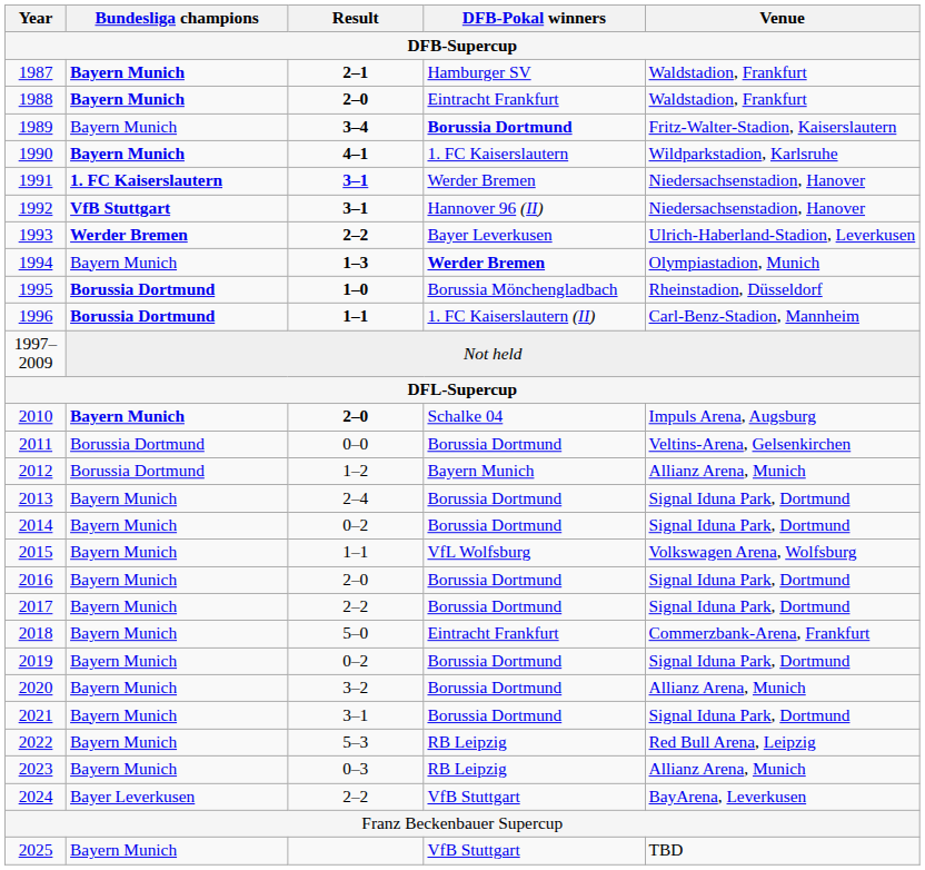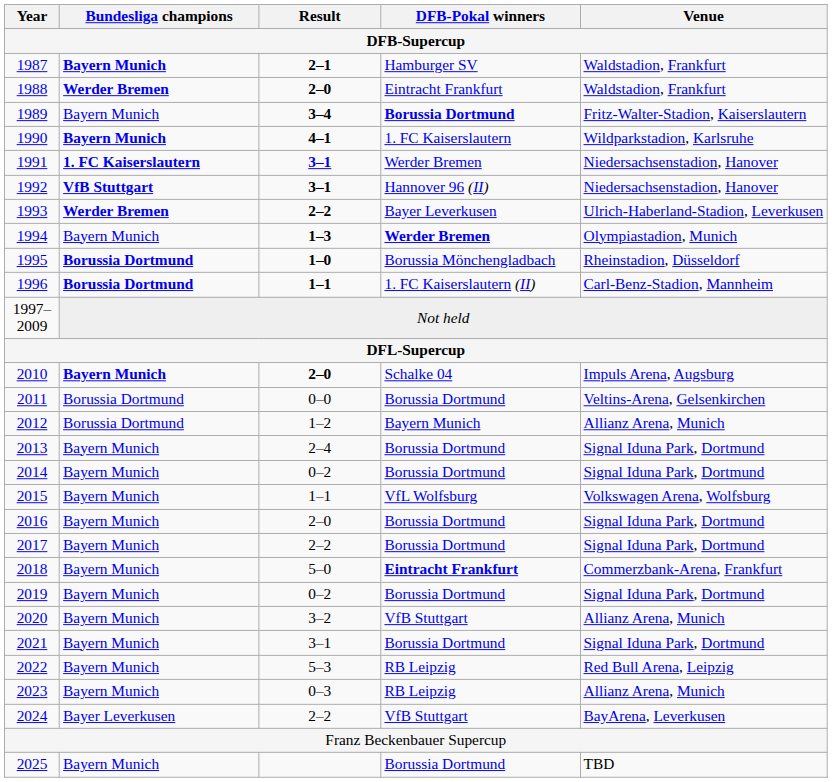 <table class="wikitable">
 <tr>
 <th style="width:50px">Year</th>
 <th style="width:200px"><a href='#'>Bundesliga</a> champions</th>
 <th style="width:120px">Result</th>
 <th style="width:200px"><a href='#'>DFB-Pokal</a> winners</th>
 <th style="width:250px">Venue</th>
 </tr>
 <tr>
 <td colspan="5" align="center" style="background-color:whitesmoke"><strong>DFB-Supercup</strong></td>
 </tr>
 <tr>
 <td style="text-align:center"><a href='#'>1987</a></td>
 <td><strong><a href='#'>Bayern Munich</a></strong></td>
 <td style="text-align:center"><strong>2–1</strong></td>
 <td><a href='#'>Hamburger SV</a></td>
 <td><a href='#'>Waldstadion</a>, <a href='#'>Frankfurt</a></td>
 </tr>
 <tr>
 <td style="text-align:center"><a href='#'>1988</a></td>
-<td><strong><a href='#'>Bayern Munich</a></strong></td>
+<td><strong><a href='#'>Werder Bremen</a></strong></td>
 <td style="text-align:center"><strong>2–0</strong></td>
 <td><a href='#'>Eintracht Frankfurt</a></td>
 <td><a href='#'>Waldstadion</a>, <a href='#'>Frankfurt</a></td>
 </tr>
 <tr>
 <td style="text-align:center"><a href='#'>1989</a></td>
 <td><a href='#'>Bayern Munich</a></td>
 <td style="text-align:center"><strong>3–4</strong></td>
 <td><strong><a href='#'>Borussia Dortmund</a></strong></td>
 <td><a href='#'>Fritz-Walter-Stadion</a>, <a href='#'>Kaiserslautern</a></td>
 </tr>
 <tr>
 <td style="text-align:center"><a href='#'>1990</a></td>
 <td><strong><a href='#'>Bayern Munich</a></strong></td>
 <td style="text-align:center"><strong>4–1</strong></td>
 <td><a href='#'>1. FC Kaiserslautern</a></td>
 <td><a href='#'>Wildparkstadion</a>, <a href='#'>Karlsruhe</a></td>
 </tr>
 <tr>
 <td style="text-align:center"><a href='#'>1991</a></td>
 <td><strong><a href='#'>1. FC Kaiserslautern</a></strong></td>
 <td style="text-align:center"><strong><a href='#'>3–1</a></strong></td>
 <td><a href='#'>Werder Bremen</a></td>
 <td><a href='#'>Niedersachsenstadion</a>, <a href='#'>Hanover</a></td>
 </tr>
 <tr>
 <td style="text-align:center"><a href='#'>1992</a></td>
 <td><strong><a href='#'>VfB Stuttgart</a></strong></td>
 <td style="text-align:center"><strong>3–1</strong></td>
 <td><a href='#'>Hannover 96</a> <em>(<a href='#'>II</a>)</em></td>
 <td><a href='#'>Niedersachsenstadion</a>, <a href='#'>Hanover</a></td>
 </tr>
 <tr>
 <td style="text-align:center"><a href='#'>1993</a></td>
 <td><strong><a href='#'>Werder Bremen</a></strong></td>
 <td style="text-align:center"><strong>2–2</strong>  </td>
 <td><a href='#'>Bayer Leverkusen</a></td>
 <td><a href='#'>Ulrich-Haberland-Stadion</a>, <a href='#'>Leverkusen</a></td>
 </tr>
 <tr>
 <td style="text-align:center"><a href='#'>1994</a></td>
 <td><a href='#'>Bayern Munich</a></td>
 <td style="text-align:center"><strong>1–3</strong> </td>
 <td><strong><a href='#'>Werder Bremen</a></strong></td>
 <td><a href='#'>Olympiastadion</a>, <a href='#'>Munich</a></td>
 </tr>
 <tr>
 <td style="text-align:center"><a href='#'>1995</a></td>
 <td><strong><a href='#'>Borussia Dortmund</a></strong></td>
 <td style="text-align:center"><strong>1–0</strong></td>
 <td><a href='#'>Borussia Mönchengladbach</a></td>
 <td><a href='#'>Rheinstadion</a>, <a href='#'>Düsseldorf</a></td>
 </tr>
 <tr>
 <td style="text-align:center"><a href='#'>1996</a></td>
 <td><strong><a href='#'>Borussia Dortmund</a></strong></td>
 <td style="text-align:center"><strong>1–1</strong>  </td>
 <td><a href='#'>1. FC Kaiserslautern</a> <em>(<a href='#'>II</a>)</em></td>
 <td><a href='#'>Carl-Benz-Stadion</a>, <a href='#'>Mannheim</a></td>
 </tr>
 <tr>
 <td style="text-align:center">1997–2009</td>
 <td colspan=4 align=center style="background:#efefef"><em>Not held</em></td>
 </tr>
 <tr>
 <td colspan="5" align="center" style="background-color:whitesmoke"><strong>DFL-Supercup</strong></td>
 </tr>
 <tr>
 <td style="text-align:center"><a href='#'>2010</a></td>
 <td><strong><a href='#'>Bayern Munich</a></strong></td>
 <td style="text-align:center"><strong>2–0<strong><em></td>
 <td><a href='#'>Schalke 04</a></td>
 <td><a href='#'>Impuls Arena</a>, <a href='#'>Augsburg</a></td>
 </tr>
 <tr>
 <td style="text-align:center"><a href='#'>2011</a></td>
 <td><a href='#'>Borussia Dortmund</a></td>
 <td style="text-align:center"></strong>0–0<strong> </td>
 <td></strong><a href='#'>Borussia Dortmund</a><strong></td>
 <td><a href='#'>Veltins-Arena</a>, <a href='#'>Gelsenkirchen</a></td>
 </tr>
 <tr>
 <td style="text-align:center"><a href='#'>2012</a></td>
 <td><a href='#'>Borussia Dortmund</a></td>
 <td style="text-align:center"></strong>1–2<strong></td>
 <td></strong><a href='#'>Bayern Munich</a><strong></td>
 <td><a href='#'>Allianz Arena</a>, <a href='#'>Munich</a></td>
 </tr>
 <tr>
 <td style="text-align:center"><a href='#'>2013</a></td>
 <td><a href='#'>Bayern Munich</a></td>
 <td style="text-align:center"></strong>2–4<strong></td>
 <td></strong><a href='#'>Borussia Dortmund</a><strong></td>
 <td><a href='#'>Signal Iduna Park</a>, <a href='#'>Dortmund</a></td>
 </tr>
 <tr>
 <td style="text-align:center"><a href='#'>2014</a></td>
 <td><a href='#'>Bayern Munich</a></td>
 <td style="text-align:center"></strong>0–2<strong></td>
 <td></strong><a href='#'>Borussia Dortmund</a><strong></td>
 <td><a href='#'>Signal Iduna Park</a>, <a href='#'>Dortmund</a></td>
 </tr>
 <tr>
 <td style="text-align:center"><a href='#'>2015</a></td>
 <td><a href='#'>Bayern Munich</a></td>
 <td style="text-align:center"></strong>1–1<strong> </td>
 <td></strong><a href='#'>VfL Wolfsburg</a><strong></td>
 <td><a href='#'>Volkswagen Arena</a>, <a href='#'>Wolfsburg</a></td>
 </tr>
 <tr>
 <td style="text-align:center"><a href='#'>2016</a></td>
 <td></strong><a href='#'>Bayern Munich</a><strong></td>
 <td style="text-align:center"></strong>2–0<strong></td>
 <td><a href='#'>Borussia Dortmund</a></td>
 <td><a href='#'>Signal Iduna Park</a>, <a href='#'>Dortmund</a></td>
 </tr>
 <tr>
 <td style="text-align:center"><a href='#'>2017</a></td>
 <td></strong><a href='#'>Bayern Munich</a><strong></td>
 <td style="text-align:center"></strong>2–2<strong> </td>
 <td><a href='#'>Borussia Dortmund</a></td>
 <td><a href='#'>Signal Iduna Park</a>, <a href='#'>Dortmund</a></td>
 </tr>
 <tr>
 <td style="text-align:center"><a href='#'>2018</a></td>
 <td></strong><a href='#'>Bayern Munich</a><strong></td>
 <td style="text-align:center"></strong>5–0<strong></td>
-<td><a href='#'>Eintracht Frankfurt</a></td>
+<td><strong><a href='#'>Eintracht Frankfurt</a></strong></td>
 <td><a href='#'>Commerzbank-Arena</a>, <a href='#'>Frankfurt</a></td>
 </tr>
 <tr>
 <td style="text-align:center"><a href='#'>2019</a></td>
 <td><a href='#'>Bayern Munich</a></td>
 <td style="text-align:center"></strong>0–2<strong></td>
 <td></strong><a href='#'>Borussia Dortmund</a><strong></td>
 <td><a href='#'>Signal Iduna Park</a>, <a href='#'>Dortmund</a></td>
 </tr>
 <tr>
 <td style="text-align:center"><a href='#'>2020</a></td>
 <td></strong><a href='#'>Bayern Munich</a><strong></td>
 <td style="text-align:center"></strong>3–2<strong></td>
-<td><a href='#'>Borussia Dortmund</a></td>
+<td><a href='#'>VfB Stuttgart</a></td>
 <td><a href='#'>Allianz Arena</a>, <a href='#'>Munich</a></td>
 </tr>
 <tr>
 <td style="text-align:center"><a href='#'>2021</a></td>
 <td></strong><a href='#'>Bayern Munich</a><strong></td>
 <td style="text-align:center"></strong>3–1<strong></td>
 <td><a href='#'>Borussia Dortmund</a></td>
 <td><a href='#'>Signal Iduna Park</a>, <a href='#'>Dortmund</a></td>
 </tr>
 <tr>
 <td style="text-align:center"><a href='#'>2022</a></td>
 <td></strong><a href='#'>Bayern Munich</a><strong></td>
 <td style="text-align:center"></strong>5–3<strong></td>
 <td><a href='#'>RB Leipzig</a></td>
 <td><a href='#'>Red Bull Arena</a>, <a href='#'>Leipzig</a></td>
 </tr>
 <tr>
 <td style="text-align:center"><a href='#'>2023</a></td>
 <td><a href='#'>Bayern Munich</a></td>
 <td style="text-align:center"></strong>0–3<strong></td>
 <td></strong><a href='#'>RB Leipzig</a><strong></td>
 <td><a href='#'>Allianz Arena</a>, <a href='#'>Munich</a></td>
 </tr>
 <tr>
 <td style="text-align:center"><a href='#'>2024</a></td>
 <td></strong><a href='#'>Bayer Leverkusen</a><strong></td>
 <td style="text-align:center"></strong>2–2<strong> </td>
 <td><a href='#'>VfB Stuttgart</a></td>
 <td><a href='#'>BayArena</a>, <a href='#'>Leverkusen</a></td>
 </tr>
 <tr>
 <td colspan="5" align="center" style="background-color:whitesmoke"></strong>Franz Beckenbauer Supercup<strong></td>
 </tr>
 <tr>
 <td style="text-align:center"><a href='#'>2025</a></td>
 <td><a href='#'>Bayern Munich</a></td>
 <td style="text-align:center"></td>
-<td><a href='#'>VfB Stuttgart</a></td>
+<td><a href='#'>Borussia Dortmund</a></td>
 <td>TBD</td>
 </tr>
 </table>
